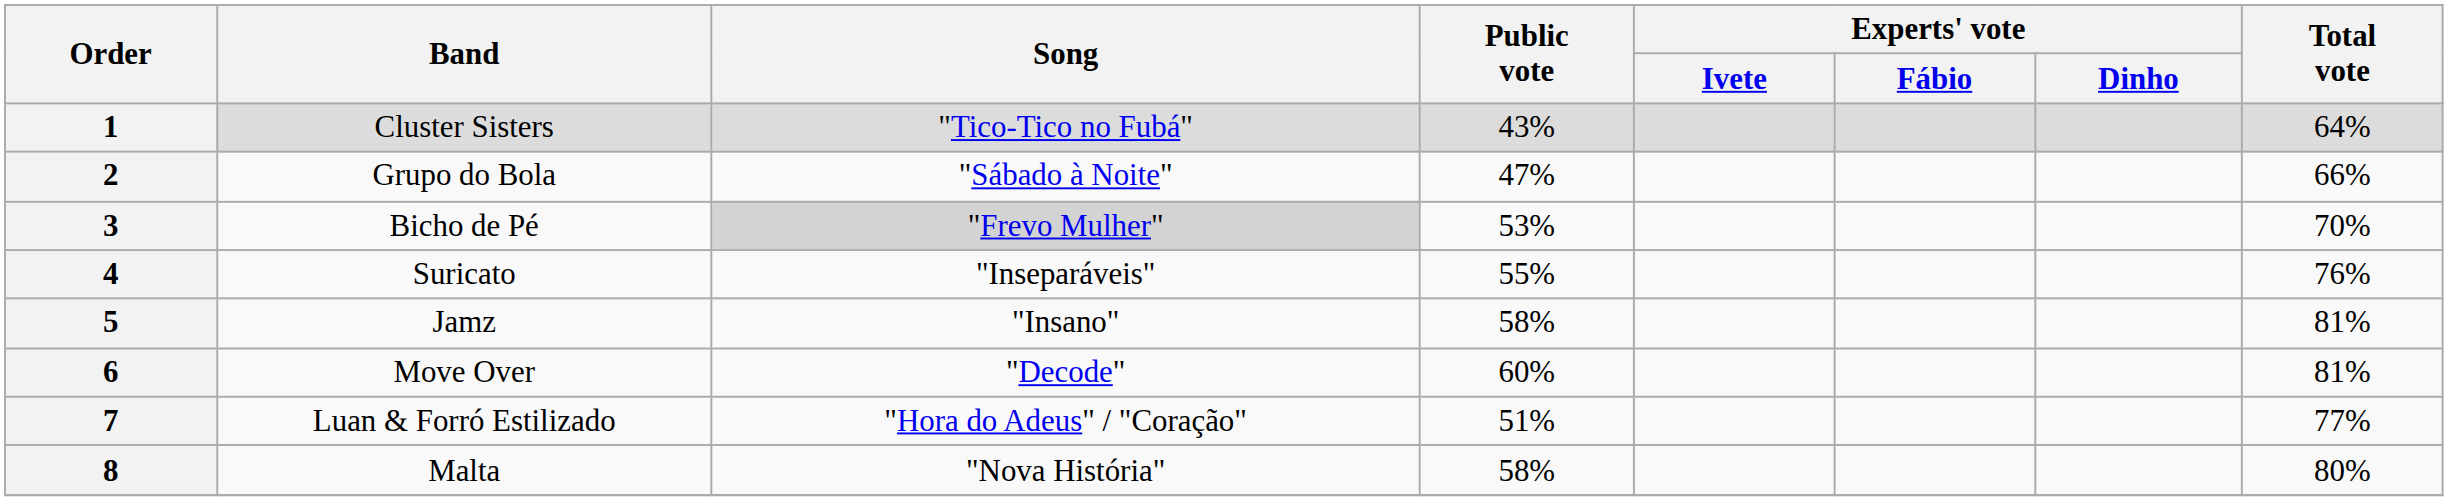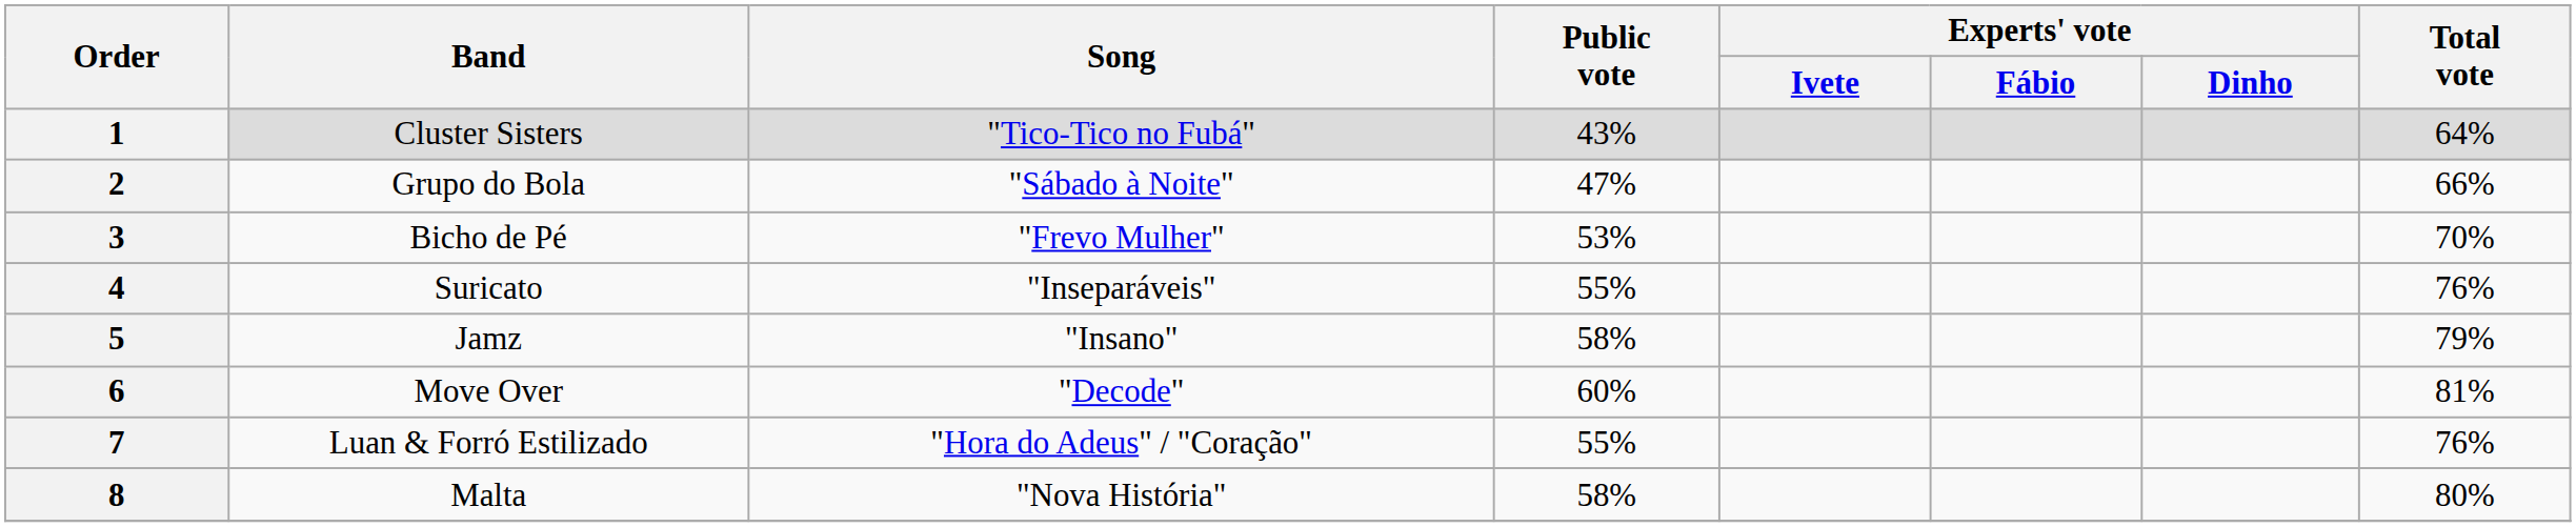 <table class="wikitable" style="text-align: center;width:100%;">
 <tr>
 <th width="010" rowspan=2>Order</th>
 <th width="110" rowspan=2>Band</th>
 <th width="160" rowspan=2>Song</th>
 <th width="040" rowspan=2>Public<br>vote</th>
 <th width="120" colspan=3>Experts' vote</th>
 <th width="040" rowspan=2>Total<br>vote</th>
 </tr>
 <tr>
 <th width="40"><a href='#'>Ivete</a></th>
 <th width="40"><a href='#'>Fábio</a></th>
 <th width="40"><a href='#'>Dinho</a></th>
 </tr>
 <tr>
 <th>1</th>
 <td bgcolor="DCDCDC">Cluster Sisters</td>
 <td bgcolor="DCDCDC">"<a href='#'>Tico-Tico no Fubá</a>"</td>
 <td bgcolor="DCDCDC">43%</td>
 <td bgcolor="DCDCDC"></td>
 <td bgcolor="DCDCDC"></td>
 <td bgcolor="DCDCDC"></td>
 <td bgcolor="DCDCDC">64%</td>
 </tr>
 <tr>
 <th>2</th>
 <td>Grupo do Bola</td>
 <td>"<a href='#'>Sábado à Noite</a>"</td>
 <td>47%</td>
 <td></td>
 <td></td>
 <td></td>
 <td>66%</td>
 </tr>
 <tr>
 <th>3</th>
 <td>Bicho de Pé</td>
-<td style="background: lightgrey;">"<a href='#'>Frevo Mulher</a>"</td>
+<td>"<a href='#'>Frevo Mulher</a>"</td>
 <td>53%</td>
 <td></td>
 <td></td>
 <td></td>
 <td>70%</td>
 </tr>
 <tr>
 <th>4</th>
 <td>Suricato</td>
 <td>"Inseparáveis"</td>
 <td>55%</td>
 <td></td>
 <td></td>
 <td></td>
 <td>76%</td>
 </tr>
 <tr>
 <th>5</th>
 <td>Jamz</td>
 <td>"Insano"</td>
 <td>58%</td>
 <td></td>
 <td></td>
 <td></td>
-<td>81%</td>
+<td>79%</td>
 </tr>
 <tr>
 <th>6</th>
 <td>Move Over</td>
 <td>"<a href='#'>Decode</a>"</td>
 <td>60%</td>
 <td></td>
 <td></td>
 <td></td>
 <td>81%</td>
 </tr>
 <tr>
 <th>7</th>
 <td>Luan & Forró Estilizado</td>
 <td>"<a href='#'>Hora do Adeus</a>" / "Coração"</td>
-<td>51%</td>
+<td>55%</td>
 <td></td>
 <td></td>
 <td></td>
-<td>77%</td>
+<td>76%</td>
 </tr>
 <tr>
 <th>8</th>
 <td>Malta</td>
 <td>"Nova História"</td>
 <td>58%</td>
 <td></td>
 <td></td>
 <td></td>
 <td>80%</td>
 </tr>
 <tr>
 </tr>
 </table>
